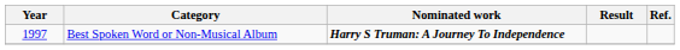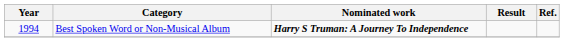 <table class=wikitable>
 <tr>
 <th scope="col" style="width:5em;">Year</th>
 <th scope="col" style="width:26em;">Category</th>
 <th scope="col" style="width:25em;">Nominated work</th>
 <th scope="col" style="width:5em;">Result</th>
 <th>Ref.</th>
 </tr>
 <tr>
-<td style="text-align:center;"><a href='#'>1997</a></td>
+<td style="text-align:center;"><a href='#'>1994</a></td>
 <td><a href='#'>Best Spoken Word or Non-Musical Album</a></td>
 <td><strong><em>Harry S Truman: A Journey To Independence</em></strong></td>
 <td></td>
 <td></td>
 </tr>
 <tr>
 </tr>
 </table>
